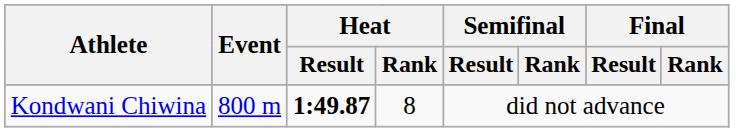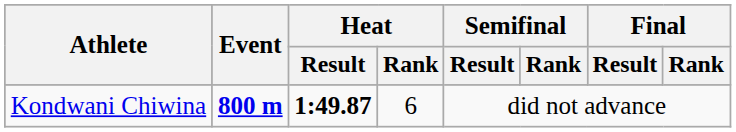 <table class=wikitable style="font-size:90%">
 <tr>
 <th rowspan="2">Athlete</th>
 <th rowspan="2">Event</th>
 <th colspan="2">Heat</th>
 <th colspan="2">Semifinal</th>
 <th colspan="2">Final</th>
 </tr>
 <tr style="font-size:95%">
 <th>Result</th>
 <th>Rank</th>
 <th>Result</th>
 <th>Rank</th>
 <th>Result</th>
 <th>Rank</th>
 </tr>
 <tr align=center>
 <td align=left><a href='#'>Kondwani Chiwina</a></td>
-<td align=left><a href='#'>800 m</a></td>
+<td align=left><strong><a href='#'>800 m</a></strong></td>
 <td><strong>1:49.87</strong></td>
-<td>8</td>
+<td>6</td>
 <td colspan=4>did not advance</td>
 </tr>
 </table>
